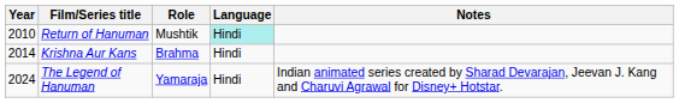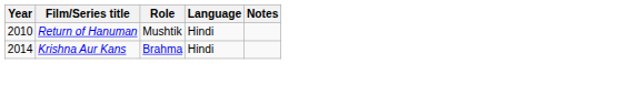 <table class="wikitable">
 <tr>
 <th>Year</th>
 <th>Film/Series title</th>
 <th>Role</th>
 <th>Language</th>
 <th>Notes</th>
 </tr>
 <tr>
 <td>2010</td>
 <td><em><a href='#'>Return of Hanuman</a></em></td>
 <td>Mushtik</td>
-<td style="background: paleturquoise;">Hindi</td>
+<td>Hindi</td>
 <td></td>
 </tr>
 <tr>
 <td>2014</td>
 <td><em><a href='#'>Krishna Aur Kans</a></em></td>
 <td><a href='#'>Brahma</a></td>
 <td>Hindi</td>
 <td></td>
 </tr>
-<tr>
-<td>2024</td>
-<td><em><a href='#'>The Legend of Hanuman</a></em></td>
-<td><a href='#'>Yamaraja</a></td>
-<td>Hindi</td>
-<td>Indian <a href='#'>animated</a> series created by <a href='#'>Sharad Devarajan</a>, Jeevan J. Kang and <a href='#'>Charuvi Agrawal</a> for <a href='#'>Disney+ Hotstar</a>.</td>
-</tr>
 </table>
